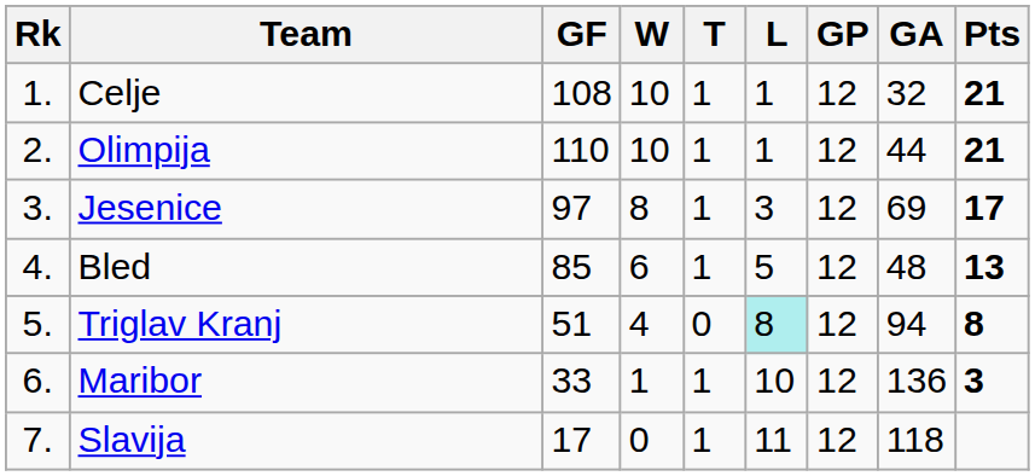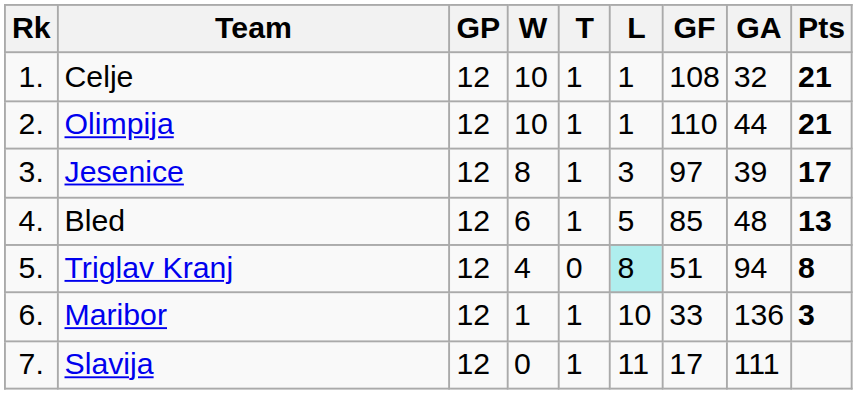 <table class="wikitable" style="text-align:left;">
 <tr>
 <th width=20>Rk</th>
 <th width=200>Team</th>
-<th width=20 abbr="Goals for">GF</th>
+<th width=20 abbr="Games Played">GP</th>
 <th width=20 abbr="Won">W</th>
 <th width=20 abbr="Tied">T</th>
 <th width=20 abbr="Lost">L</th>
-<th width=20 abbr="Games Played">GP</th>
+<th width=20 abbr="Goals for">GF</th>
 <th width=20 abbr="Goals against">GA</th>
 <th width=20 abbr="Points">Pts</th>
 </tr>
 <tr>
 <td style="text-align:center;">1.</td>
 <td>Celje</td>
-<td>108</td>
+<td>12</td>
 <td>10</td>
 <td>1</td>
 <td>1</td>
-<td>12</td>
+<td>108</td>
 <td>32</td>
 <td><strong>21</strong></td>
 </tr>
 <tr>
 <td style="text-align:center;">2.</td>
 <td><a href='#'>Olimpija</a></td>
-<td>110</td>
+<td>12</td>
 <td>10</td>
 <td>1</td>
 <td>1</td>
-<td>12</td>
+<td>110</td>
 <td>44</td>
 <td><strong>21</strong></td>
 </tr>
 <tr>
 <td style="text-align:center;">3.</td>
 <td><a href='#'>Jesenice</a></td>
-<td>97</td>
+<td>12</td>
 <td>8</td>
 <td>1</td>
 <td>3</td>
-<td>12</td>
-<td>69</td>
+<td>97</td>
+<td>39</td>
 <td><strong>17</strong></td>
 </tr>
 <tr>
 <td style="text-align:center;">4.</td>
 <td>Bled</td>
-<td>85</td>
+<td>12</td>
 <td>6</td>
 <td>1</td>
 <td>5</td>
-<td>12</td>
+<td>85</td>
 <td>48</td>
 <td><strong>13</strong></td>
 </tr>
 <tr>
 <td style="text-align:center;">5.</td>
 <td><a href='#'>Triglav Kranj</a></td>
-<td>51</td>
+<td>12</td>
 <td>4</td>
 <td>0</td>
 <td style="background: paleturquoise;">8</td>
-<td>12</td>
+<td>51</td>
 <td>94</td>
 <td><strong>8</strong></td>
 </tr>
 <tr>
 <td style="text-align:center;">6.</td>
 <td><a href='#'>Maribor</a></td>
-<td>33</td>
+<td>12</td>
 <td>1</td>
 <td>1</td>
 <td>10</td>
-<td>12</td>
+<td>33</td>
 <td>136</td>
 <td><strong>3</strong></td>
 </tr>
 <tr>
 <td style="text-align:center;">7.</td>
 <td><a href='#'>Slavija</a></td>
-<td>17</td>
+<td>12</td>
 <td>0</td>
 <td>1</td>
 <td>11</td>
-<td>12</td>
-<td>118</td>
+<td>17</td>
+<td>111</td>
 <td></td>
 </tr>
 </table>
